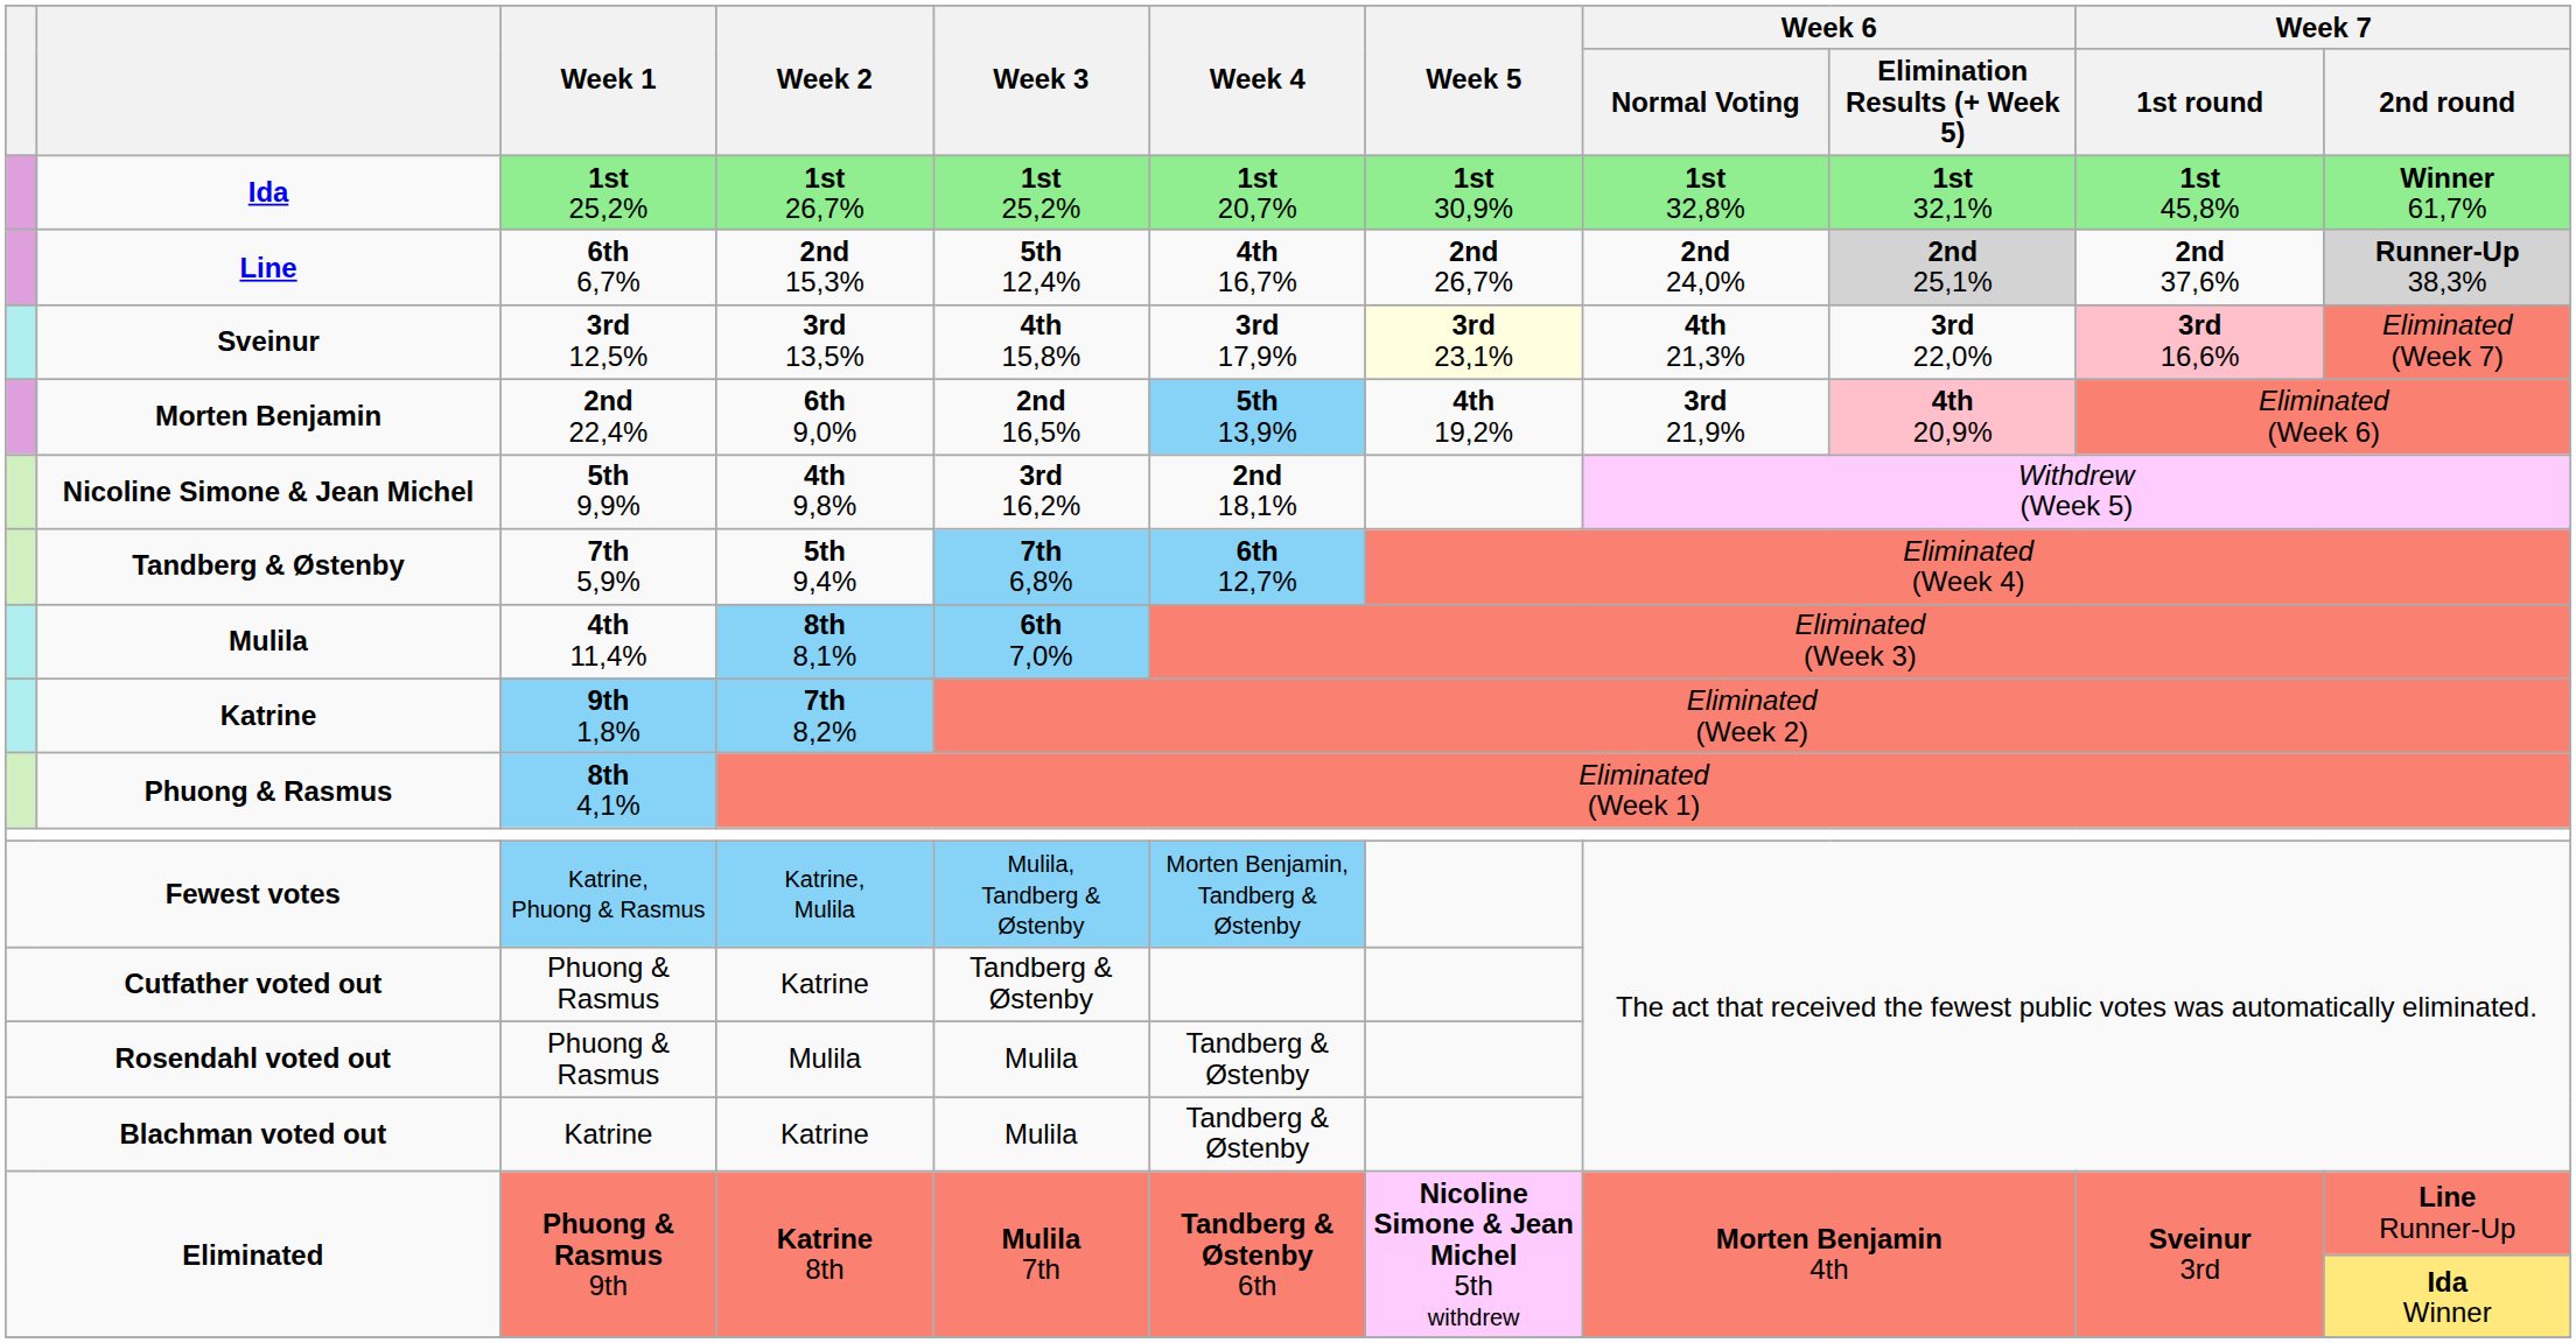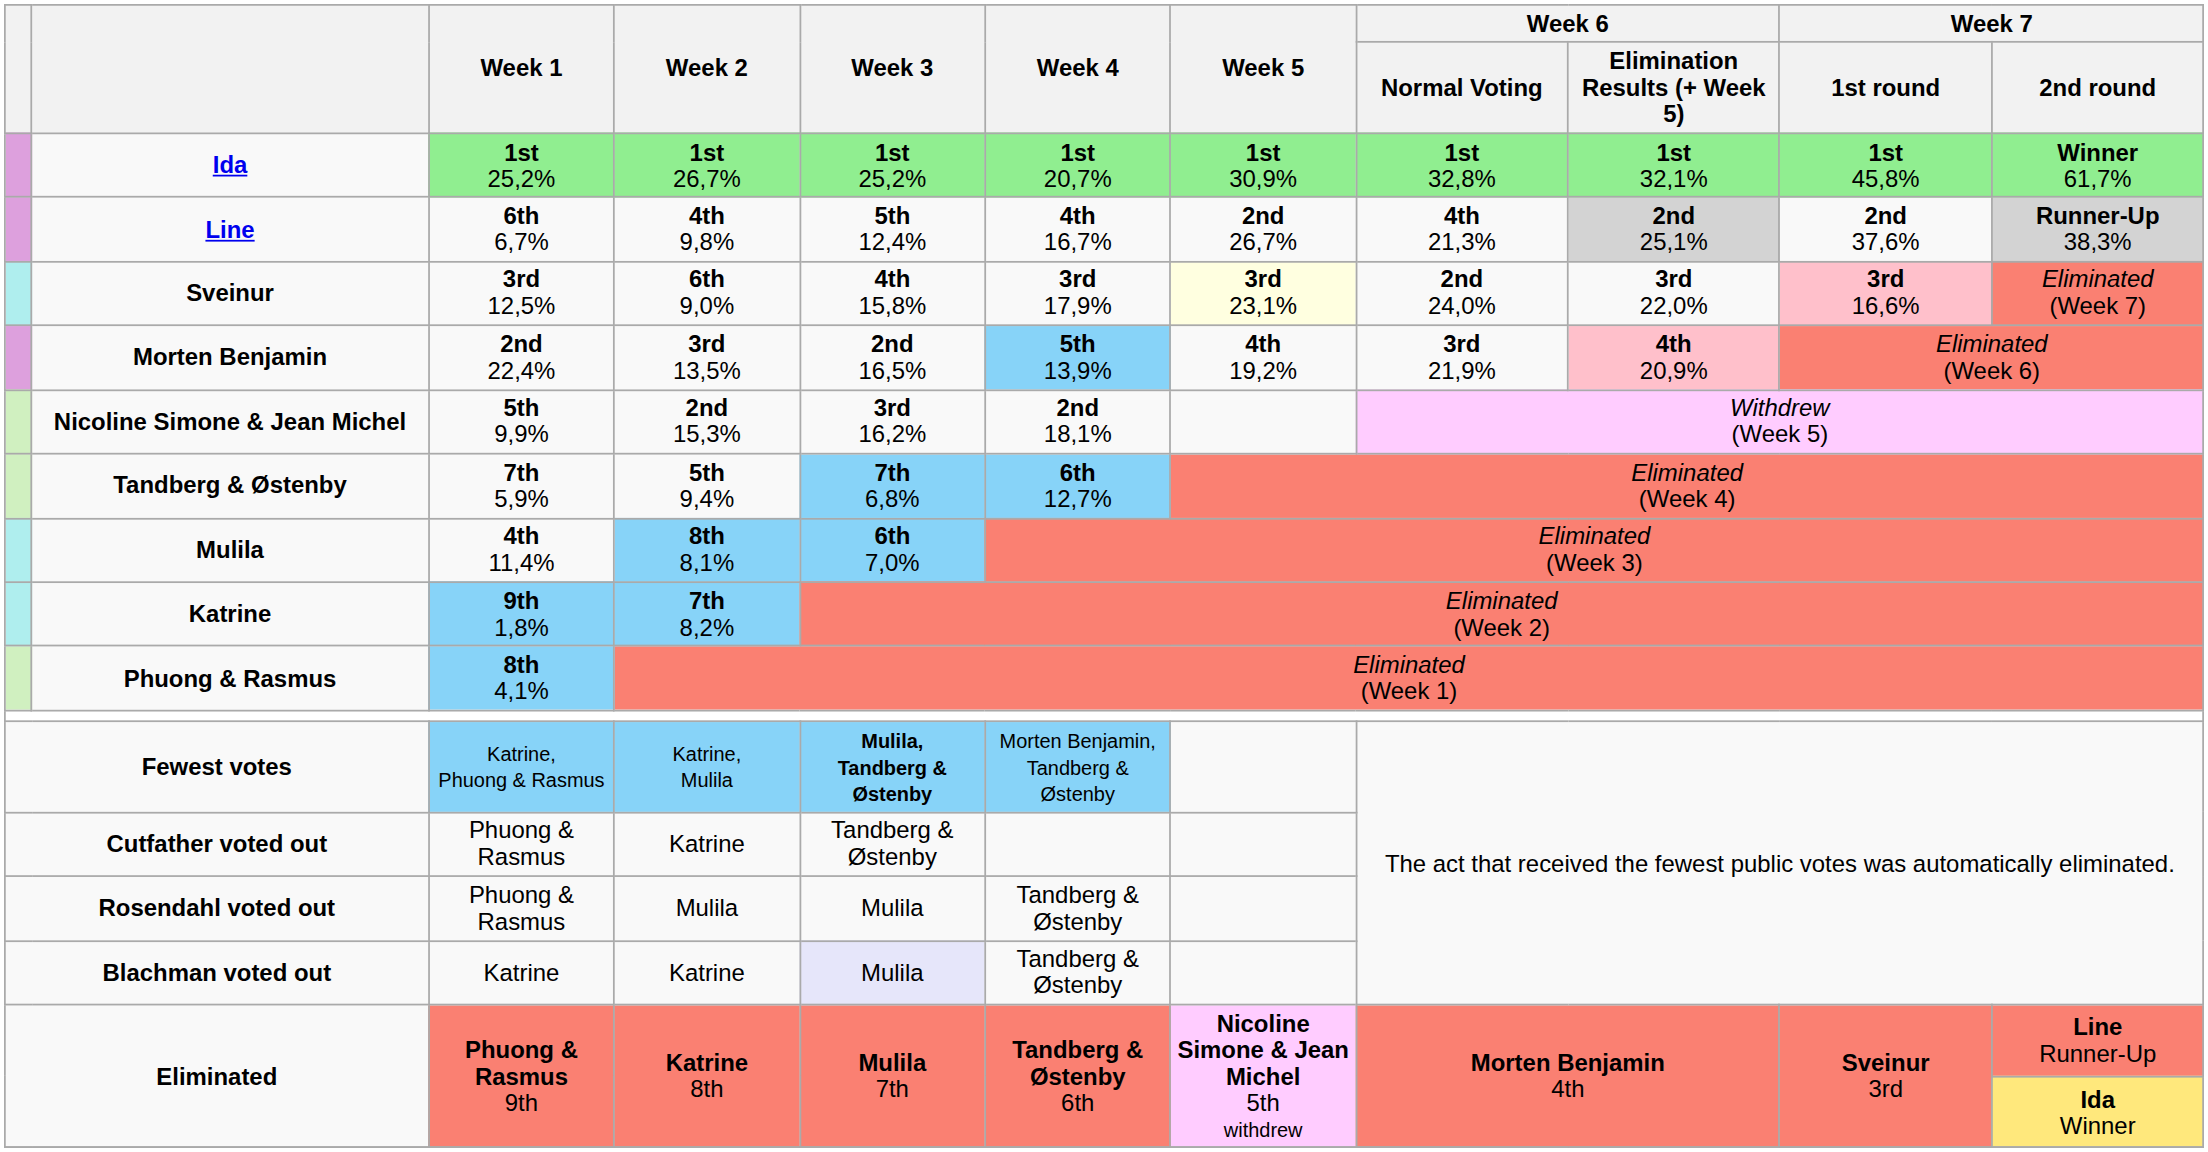 <table class="wikitable" style="text-align:center; font-size:85%">
 <tr>
 <th style="width:1%" rowspan="2"></th>
 <th style="width:15%" rowspan="2"></th>
 <th style="width:7%" rowspan="2" style="vertical-align:top">Week 1</th>
 <th style="width:7%" rowspan="2" style="vertical-align:top">Week 2</th>
 <th style="width:7%" rowspan="2" style="vertical-align:top">Week 3</th>
 <th style="width:7%" rowspan="2" style="vertical-align:top">Week 4</th>
 <th style="width:7%" rowspan="2" style="vertical-align:top">Week 5</th>
 <th colspan="2">Week 6</th>
 <th colspan="2">Week 7</th>
 </tr>
 <tr>
 <th style="width:8%">Normal Voting</th>
 <th style="width:8%">Elimination Results (+ Week 5)</th>
 <th style="width:8%">1st round</th>
 <th style="width:8%">2nd round</th>
 </tr>
 <tr>
 <td style="background:#dda0dd"></td>
 <td><strong><a href='#'>Ida</a></strong></td>
 <td style="background:lightgreen"><strong>1st</strong><br>25,2%</td>
 <td style="background:lightgreen"><strong>1st</strong><br>26,7%</td>
 <td style="background:lightgreen"><strong>1st</strong><br>25,2%</td>
 <td style="background:lightgreen"><strong>1st</strong><br>20,7%</td>
 <td style="background:lightgreen"><strong>1st</strong><br>30,9%</td>
 <td style="background:lightgreen"><strong>1st</strong><br>32,8%</td>
 <td style="background:lightgreen"><strong>1st</strong><br>32,1%</td>
 <td style="background:lightgreen"><strong>1st</strong><br>45,8%</td>
 <td style="background:lightgreen"><strong>Winner</strong><br>61,7%</td>
 </tr>
 <tr>
 <td style="background:#dda0dd"></td>
 <td><strong><a href='#'>Line</a></strong></td>
 <td><strong>6th</strong><br>6,7%</td>
-<td><strong>2nd</strong><br>15,3%</td>
+<td><strong>4th</strong><br>9,8%</td>
 <td><strong>5th</strong><br>12,4%</td>
 <td><strong>4th</strong><br>16,7%</td>
 <td><strong>2nd</strong><br>26,7%</td>
-<td><strong>2nd</strong><br>24,0%</td>
+<td><strong>4th</strong><br>21,3%</td>
 <td style="background: lightgrey;"><strong>2nd</strong><br>25,1%</td>
 <td><strong>2nd</strong><br>37,6%</td>
 <td style="background:lightgrey"><strong>Runner-Up</strong><br>38,3%</td>
 </tr>
 <tr>
 <td style="background:#afeeee"></td>
 <td><strong>Sveinur</strong></td>
 <td><strong>3rd</strong><br>12,5%</td>
-<td><strong>3rd</strong><br>13,5%</td>
+<td><strong>6th</strong><br>9,0%</td>
 <td><strong>4th</strong><br>15,8%</td>
 <td><strong>3rd</strong><br>17,9%</td>
 <td style="background: lightyellow;"><strong>3rd</strong><br>23,1%</td>
-<td><strong>4th</strong><br>21,3%</td>
+<td><strong>2nd</strong><br>24,0%</td>
 <td><strong>3rd</strong><br>22,0%</td>
 <td style="background:pink"><strong>3rd</strong><br>16,6%</td>
 <td style="background:salmon"><em>Eliminated</em><br>(Week 7)</td>
 </tr>
 <tr>
 <td style="background:#dda0dd"></td>
 <td><strong>Morten Benjamin</strong></td>
 <td><strong>2nd</strong><br>22,4%</td>
-<td><strong>6th</strong><br>9,0%</td>
+<td><strong>3rd</strong><br>13,5%</td>
 <td><strong>2nd</strong><br>16,5%</td>
 <td style="background:#87D3F8"><strong>5th</strong><br>13,9%</td>
 <td><strong>4th</strong><br>19,2%</td>
 <td><strong>3rd</strong><br>21,9%</td>
 <td style="background:pink"><strong>4th</strong><br>20,9%</td>
 <td style="background:salmon" colspan="2"><em>Eliminated</em><br>(Week 6)</td>
 </tr>
 <tr>
 <td style="background:#d0f0c0"></td>
 <td><strong>Nicoline Simone & Jean Michel</strong></td>
 <td><strong>5th</strong><br>9,9%</td>
-<td><strong>4th</strong><br>9,8%</td>
+<td><strong>2nd</strong><br>15,3%</td>
 <td><strong>3rd</strong><br>16,2%</td>
 <td><strong>2nd</strong><br>18,1%</td>
 <td></td>
 <td style="background:#ffccff" colspan="4"><em>Withdrew</em><br>(Week 5)</td>
 </tr>
 <tr>
 <td style="background:#d0f0c0"></td>
 <td><strong>Tandberg & Østenby</strong></td>
 <td><strong>7th</strong><br>5,9%</td>
 <td><strong>5th</strong><br>9,4%</td>
 <td style="background:#87D3F8"><strong>7th</strong><br>6,8%</td>
 <td style="background:#87D3F8"><strong>6th</strong><br>12,7%</td>
 <td style="background:salmon" colspan="5"><em>Eliminated</em><br>(Week 4)</td>
 </tr>
 <tr>
 <td style="background:#afeeee"></td>
 <td><strong>Mulila</strong></td>
 <td><strong>4th</strong><br>11,4%</td>
 <td style="background:#87D3F8"><strong>8th</strong><br>8,1%</td>
 <td style="background:#87D3F8"><strong>6th</strong><br>7,0%</td>
 <td style="background:salmon" colspan="6"><em>Eliminated</em><br>(Week 3)</td>
 </tr>
 <tr>
 <td style="background:#afeeee"></td>
 <td><strong>Katrine</strong></td>
 <td style="background:#87D3F8"><strong>9th</strong><br>1,8%</td>
 <td style="background:#87D3F8"><strong>7th</strong><br>8,2%</td>
 <td style="background:salmon" colspan="7"><em>Eliminated</em><br>(Week 2)</td>
 </tr>
 <tr>
 <td style="background:#d0f0c0"></td>
 <td><strong>Phuong & Rasmus</strong></td>
 <td style="background:#87D3F8"><strong>8th</strong><br>4,1%</td>
 <td style="background:salmon" colspan="8"><em>Eliminated</em><br>(Week 1)</td>
 </tr>
 <tr>
 <td style="background:#FFFFFF" colspan="11"></td>
 </tr>
 <tr>
 <td colspan="2"><strong>Fewest votes</strong></td>
 <td style="background:#87D3F8"><small>Katrine,<br>Phuong & Rasmus</small></td>
 <td style="background:#87D3F8"><small>Katrine,<br>Mulila</small></td>
-<td style="background:#87D3F8"><small>Mulila,<br>Tandberg & Østenby</small></td>
+<td style="background:#87D3F8"><strong><small>Mulila,<br>Tandberg & Østenby</small></strong></td>
 <td style="background:#87D3F8"><small>Morten Benjamin,<br>Tandberg & Østenby</small></td>
 <td></td>
 <td colspan="4" rowspan="4">The act that received the fewest public votes was automatically eliminated.</td>
 </tr>
 <tr>
 <td colspan="2"><strong>Cutfather voted out</strong></td>
 <td>Phuong & Rasmus</td>
 <td>Katrine</td>
 <td>Tandberg & Østenby</td>
 <td></td>
 <td></td>
 </tr>
 <tr>
 <td colspan="2"><strong>Rosendahl voted out</strong></td>
 <td>Phuong & Rasmus</td>
 <td>Mulila</td>
 <td>Mulila</td>
 <td>Tandberg & Østenby</td>
 <td></td>
 </tr>
 <tr>
 <td colspan="2"><strong>Blachman voted out</strong></td>
 <td>Katrine</td>
 <td>Katrine</td>
-<td>Mulila</td>
+<td style="background: lavender;">Mulila</td>
 <td>Tandberg & Østenby</td>
 <td></td>
 </tr>
 <tr>
 <td colspan="2" rowspan="2"><strong>Eliminated</strong></td>
 <td style="background:#FA8072" rowspan="2"><strong>Phuong & Rasmus</strong><br>9th</td>
 <td style="background:#FA8072" rowspan="2"><strong>Katrine</strong><br>8th</td>
 <td style="background:#FA8072" rowspan="2"><strong>Mulila</strong><br>7th</td>
 <td style="background:#FA8072" rowspan="2"><strong>Tandberg & Østenby</strong><br>6th</td>
 <td style="background:#FFCCFF" rowspan="2"><strong>Nicoline Simone & Jean Michel</strong><br>5th<br><small>withdrew</small></td>
 <td style="background:salmon; width:5%;" rowspan="2" colspan="2"><strong>Morten Benjamin</strong><br>4th</td>
 <td style="background:salmon;" rowspan="2"><strong>Sveinur</strong><br>3rd</td>
 <td style="background:#FA8072"><strong>Line</strong><br>Runner-Up</td>
 </tr>
 <tr>
 <td style="background:#FFE87C"><strong>Ida</strong><br>Winner</td>
 </tr>
 <tr>
 </tr>
 </table>
